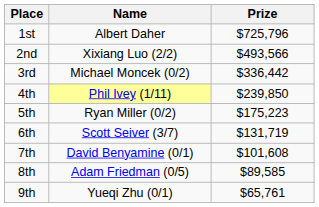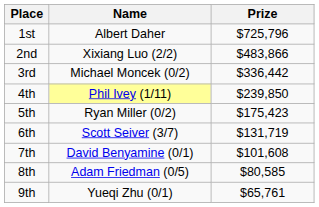 <table class="wikitable">
 <tr>
 <th width="50">Place</th>
 <th width="200">Name</th>
 <th width="125">Prize</th>
 </tr>
 <tr>
 <td align=center>1st</td>
 <td align=center> Albert Daher</td>
 <td align=center>$725,796</td>
 </tr>
 <tr>
 <td align=center>2nd</td>
 <td align=center> Xixiang Luo (2/2)</td>
-<td align=center>$493,566</td>
+<td align=center>$483,866</td>
 </tr>
 <tr>
 <td align=center>3rd</td>
 <td align=center> Michael Moncek (0/2)</td>
 <td align=center>$336,442</td>
 </tr>
 <tr>
 <td align=center>4th</td>
 <td align=center style=background-color:#FFFF99> <a href='#'>Phil Ivey</a> (1/11)</td>
 <td align=center>$239,850</td>
 </tr>
 <tr>
 <td align=center>5th</td>
 <td align=center> Ryan Miller (0/2)</td>
-<td align=center>$175,223</td>
+<td align=center>$175,423</td>
 </tr>
 <tr>
 <td align=center>6th</td>
 <td align=center> <a href='#'>Scott Seiver</a> (3/7)</td>
 <td align=center>$131,719</td>
 </tr>
 <tr>
 <td align=center>7th</td>
 <td align=center> <a href='#'>David Benyamine</a> (0/1)</td>
 <td align=center>$101,608</td>
 </tr>
 <tr>
 <td align=center>8th</td>
 <td align=center> <a href='#'>Adam Friedman</a> (0/5)</td>
-<td align=center>$89,585</td>
+<td align=center>$80,585</td>
 </tr>
 <tr>
 <td align=center>9th</td>
 <td align=center> Yueqi Zhu (0/1)</td>
 <td align=center>$65,761</td>
 </tr>
 </table>
